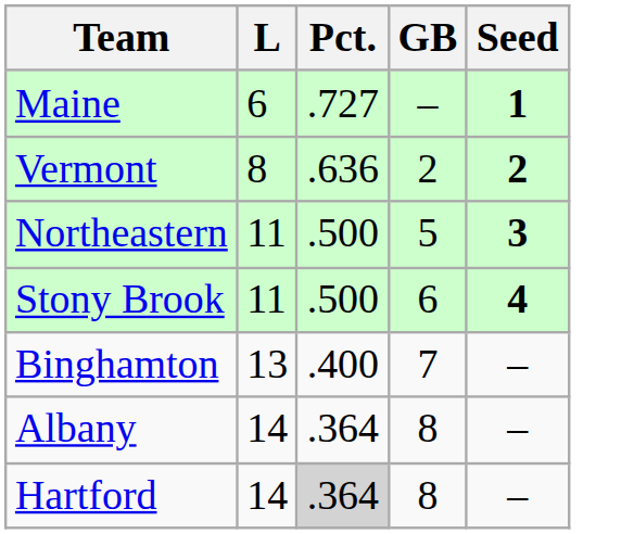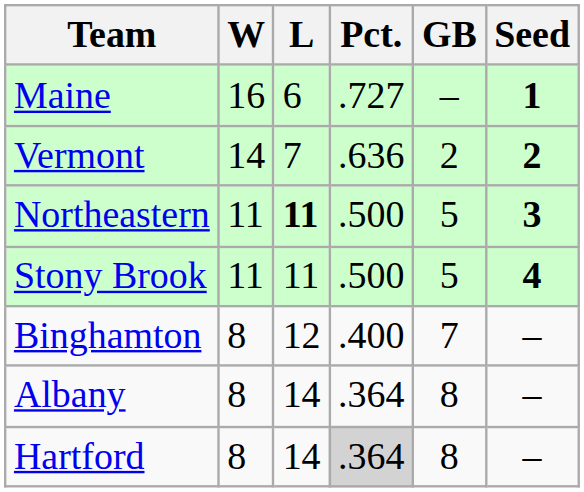 <table class=wikitable>
 <tr>
 <th>Team</th>
+<th>W</th>
 <th>L</th>
 <th>Pct.</th>
 <th>GB</th>
 <th>Seed</th>
 </tr>
 <tr bgcolor=#ccffcc>
 <td><a href='#'>Maine</a></td>
+<td>16</td>
 <td>6</td>
 <td>.727</td>
 <td style="text-align:center;">–</td>
 <td style="text-align:center;"><strong>1</strong></td>
 </tr>
 <tr bgcolor=#ccffcc>
 <td><a href='#'>Vermont</a></td>
-<td>8</td>
+<td>14</td>
+<td>7</td>
 <td>.636</td>
 <td style="text-align:center;">2</td>
 <td style="text-align:center;"><strong>2</strong></td>
 </tr>
 <tr bgcolor=#ccffcc>
 <td><a href='#'>Northeastern</a></td>
 <td>11</td>
+<td><strong>11</strong></td>
 <td>.500</td>
 <td style="text-align:center;">5</td>
 <td style="text-align:center;"><strong>3</strong></td>
 </tr>
 <tr bgcolor=#ccffcc>
 <td><a href='#'>Stony Brook</a></td>
 <td>11</td>
+<td>11</td>
 <td>.500</td>
-<td style="text-align:center;">6</td>
+<td style="text-align:center;">5</td>
 <td style="text-align:center;"><strong>4</strong></td>
 </tr>
 <tr>
 <td><a href='#'>Binghamton</a></td>
-<td>13</td>
+<td>8</td>
+<td>12</td>
 <td>.400</td>
 <td style="text-align:center;">7</td>
 <td style="text-align:center;">–</td>
 </tr>
 <tr>
 <td><a href='#'>Albany</a></td>
+<td>8</td>
 <td>14</td>
 <td>.364</td>
 <td style="text-align:center;">8</td>
 <td style="text-align:center;">–</td>
 </tr>
 <tr>
 <td><a href='#'>Hartford</a></td>
+<td>8</td>
 <td>14</td>
 <td style="background: lightgrey;">.364</td>
 <td style="text-align:center;">8</td>
 <td style="text-align:center;">–</td>
 </tr>
 </table>
